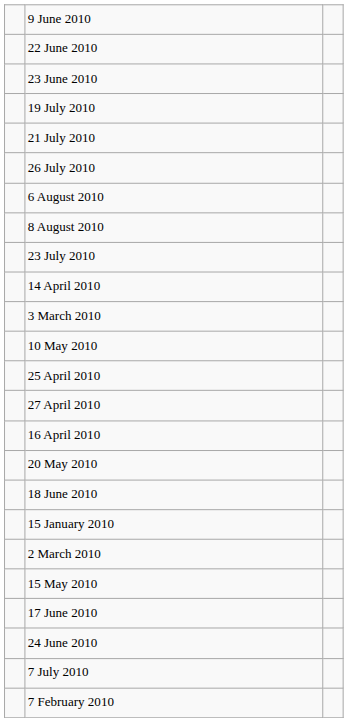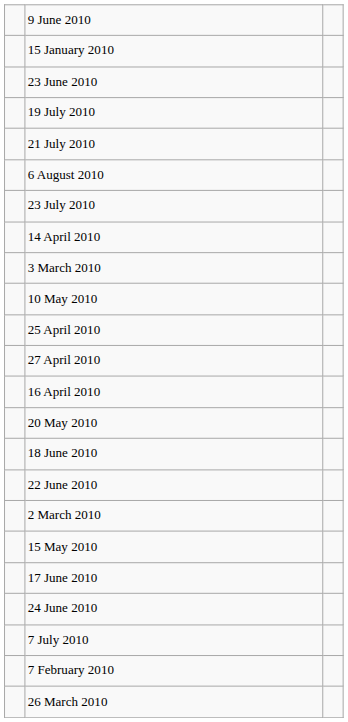 <table class="wikitable" style="font-size: 80%; float: left; width: 26em; margin-right: 1em; height: 700px">
 <tr>
 <td></td>
 <td>9 June 2010</td>
 <td></td>
 </tr>
 <tr>
 <td></td>
-<td>22 June 2010</td>
+<td>15 January 2010</td>
 <td></td>
 </tr>
 <tr>
 <td></td>
 <td>23 June 2010</td>
 <td></td>
 </tr>
 <tr>
 <td></td>
 <td>19 July 2010</td>
 <td></td>
 </tr>
 <tr>
 <td></td>
 <td>21 July 2010</td>
 <td></td>
 </tr>
 <tr>
 <td></td>
-<td>26 July 2010</td>
-<td></td>
-</tr>
-<tr>
-<td></td>
 <td>6 August 2010</td>
-<td></td>
-</tr>
-<tr>
-<td></td>
-<td>8 August 2010</td>
 <td></td>
 </tr>
 <tr>
 <td></td>
 <td>23 July 2010</td>
 <td></td>
 </tr>
 <tr>
 <td></td>
 <td>14 April 2010</td>
 <td></td>
 </tr>
 <tr>
 <td></td>
 <td>3 March 2010</td>
 <td></td>
 </tr>
 <tr>
 <td></td>
 <td>10 May 2010</td>
 <td></td>
 </tr>
 <tr>
 <td></td>
 <td>25 April 2010</td>
 <td></td>
 </tr>
 <tr>
 <td></td>
 <td>27 April 2010</td>
 <td></td>
 </tr>
 <tr>
 <td></td>
 <td>16 April 2010</td>
 <td></td>
 </tr>
 <tr>
 <td></td>
 <td>20 May 2010</td>
 <td></td>
 </tr>
 <tr>
 <td></td>
 <td>18 June 2010</td>
 <td></td>
 </tr>
 <tr>
 <td></td>
-<td>15 January 2010</td>
+<td>22 June 2010</td>
 <td></td>
 </tr>
 <tr>
 <td></td>
 <td>2 March 2010</td>
 <td></td>
 </tr>
 <tr>
 <td></td>
 <td>15 May 2010</td>
 <td></td>
 </tr>
 <tr>
 <td></td>
 <td>17 June 2010</td>
 <td></td>
 </tr>
 <tr>
 <td></td>
 <td>24 June 2010</td>
 <td></td>
 </tr>
 <tr>
 <td></td>
 <td>7 July 2010</td>
 <td></td>
 </tr>
 <tr>
 <td></td>
 <td>7 February 2010</td>
 <td></td>
 </tr>
+<tr>
+<td></td>
+<td>26 March 2010</td>
+<td></td>
+</tr>
 </table>
